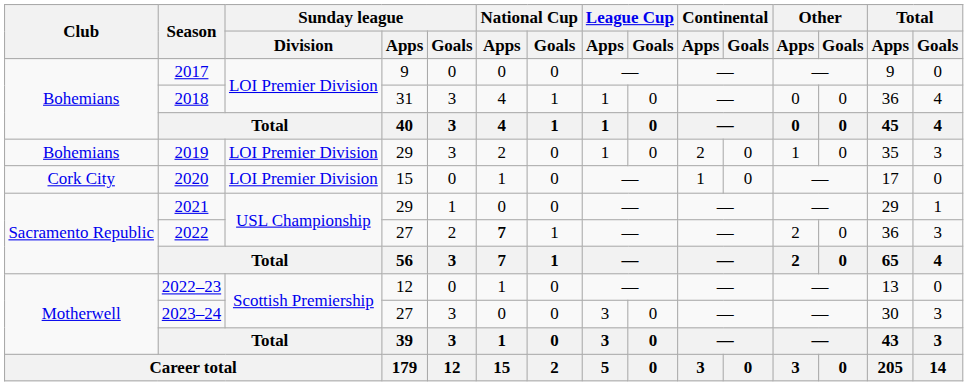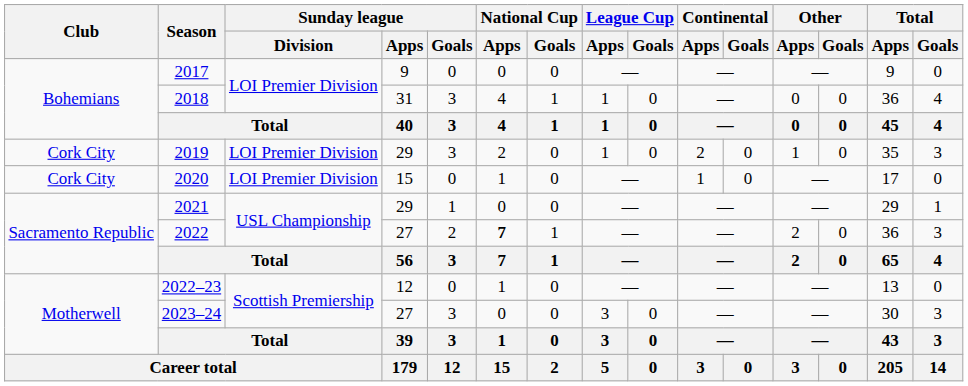 <table class="wikitable" style="text-align:center">
 <tr>
 <th rowspan="2">Club</th>
 <th rowspan="2">Season</th>
 <th colspan="3">Sunday league</th>
 <th colspan="2">National Cup</th>
 <th colspan="2"><a href='#'>League Cup</a> </th>
 <th colspan="2">Continental</th>
 <th colspan="2">Other</th>
 <th colspan="2">Total</th>
 </tr>
 <tr>
 <th>Division</th>
 <th>Apps</th>
 <th>Goals</th>
 <th>Apps</th>
 <th>Goals</th>
 <th>Apps</th>
 <th>Goals</th>
 <th>Apps</th>
 <th>Goals</th>
 <th>Apps</th>
 <th>Goals</th>
 <th>Apps</th>
 <th>Goals</th>
 </tr>
 <tr>
 <td rowspan="3"><a href='#'>Bohemians</a></td>
 <td><a href='#'>2017</a></td>
 <td rowspan="2"><a href='#'>LOI Premier Division</a></td>
 <td>9</td>
 <td>0</td>
 <td>0</td>
 <td>0</td>
 <td colspan="2">—</td>
 <td colspan="2">—</td>
 <td colspan="2">—</td>
 <td>9</td>
 <td>0</td>
 </tr>
 <tr>
 <td><a href='#'>2018</a></td>
 <td>31</td>
 <td>3</td>
 <td>4</td>
 <td>1</td>
 <td>1</td>
 <td>0</td>
 <td colspan="2">—</td>
 <td>0</td>
 <td>0</td>
 <td>36</td>
 <td>4</td>
 </tr>
 <tr>
 <th colspan="2">Total</th>
 <th>40</th>
 <th>3</th>
 <th>4</th>
 <th>1</th>
 <th>1</th>
 <th>0</th>
 <th colspan="2">—</th>
 <th>0</th>
 <th>0</th>
 <th>45</th>
 <th>4</th>
 </tr>
 <tr>
-<td><a href='#'>Bohemians</a></td>
+<td><a href='#'>Cork City</a></td>
 <td><a href='#'>2019</a></td>
 <td><a href='#'>LOI Premier Division</a></td>
 <td>29</td>
 <td>3</td>
 <td>2</td>
 <td>0</td>
 <td>1</td>
 <td>0</td>
 <td>2</td>
 <td>0</td>
 <td>1</td>
 <td>0</td>
 <td>35</td>
 <td>3</td>
 </tr>
 <tr>
 <td><a href='#'>Cork City</a></td>
 <td><a href='#'>2020</a></td>
 <td><a href='#'>LOI Premier Division</a></td>
 <td>15</td>
 <td>0</td>
 <td>1</td>
 <td>0</td>
 <td colspan="2">—</td>
 <td>1</td>
 <td>0</td>
 <td colspan="2">—</td>
 <td>17</td>
 <td>0</td>
 </tr>
 <tr>
 <td rowspan="3"><a href='#'>Sacramento Republic</a></td>
 <td><a href='#'>2021</a></td>
 <td rowspan="2"><a href='#'>USL Championship</a></td>
 <td>29</td>
 <td>1</td>
 <td>0</td>
 <td>0</td>
 <td colspan="2">—</td>
 <td colspan="2">—</td>
 <td colspan="2">—</td>
 <td>29</td>
 <td>1</td>
 </tr>
 <tr>
 <td><a href='#'>2022</a></td>
 <td>27</td>
 <td>2</td>
 <td><strong>7</strong></td>
 <td>1</td>
 <td colspan="2">—</td>
 <td colspan="2">—</td>
 <td>2</td>
 <td>0</td>
 <td>36</td>
 <td>3</td>
 </tr>
 <tr>
 <th colspan="2">Total</th>
 <th>56</th>
 <th>3</th>
 <th>7</th>
 <th>1</th>
 <th colspan="2">—</th>
 <th colspan="2">—</th>
 <th>2</th>
 <th>0</th>
 <th>65</th>
 <th>4</th>
 </tr>
 <tr>
 <td rowspan="3"><a href='#'>Motherwell</a></td>
 <td><a href='#'>2022–23</a></td>
 <td rowspan="2"><a href='#'>Scottish Premiership</a></td>
 <td>12</td>
 <td>0</td>
 <td>1</td>
 <td>0</td>
 <td colspan="2">—</td>
 <td colspan="2">—</td>
 <td colspan="2">—</td>
 <td>13</td>
 <td>0</td>
 </tr>
 <tr>
 <td><a href='#'>2023–24</a></td>
 <td>27</td>
 <td>3</td>
 <td>0</td>
 <td>0</td>
 <td>3</td>
 <td>0</td>
 <td colspan="2">—</td>
 <td colspan="2">—</td>
 <td>30</td>
 <td>3</td>
 </tr>
 <tr>
 <th colspan="2">Total</th>
 <th>39</th>
 <th>3</th>
 <th>1</th>
 <th>0</th>
 <th>3</th>
 <th>0</th>
 <th colspan="2">—</th>
 <th colspan="2">—</th>
 <th>43</th>
 <th>3</th>
 </tr>
 <tr>
 <th colspan="3">Career total</th>
 <th>179</th>
 <th>12</th>
 <th>15</th>
 <th>2</th>
 <th>5</th>
 <th>0</th>
 <th>3</th>
 <th>0</th>
 <th>3</th>
 <th>0</th>
 <th>205</th>
 <th>14</th>
 </tr>
 </table>
